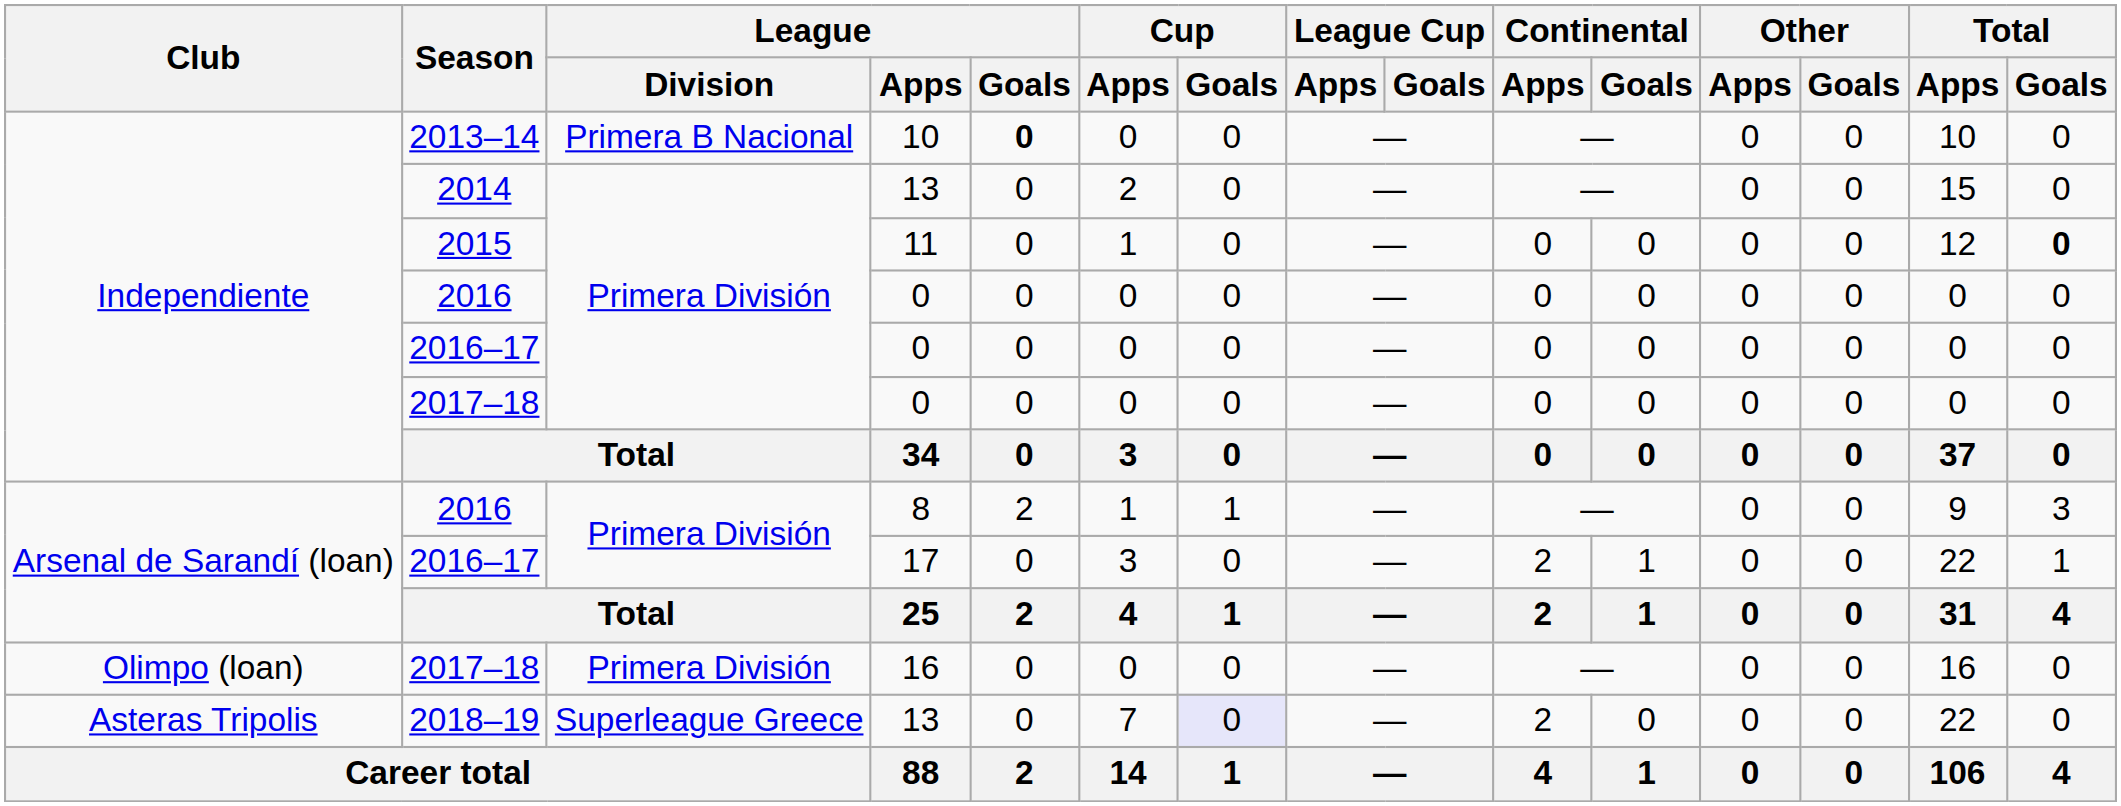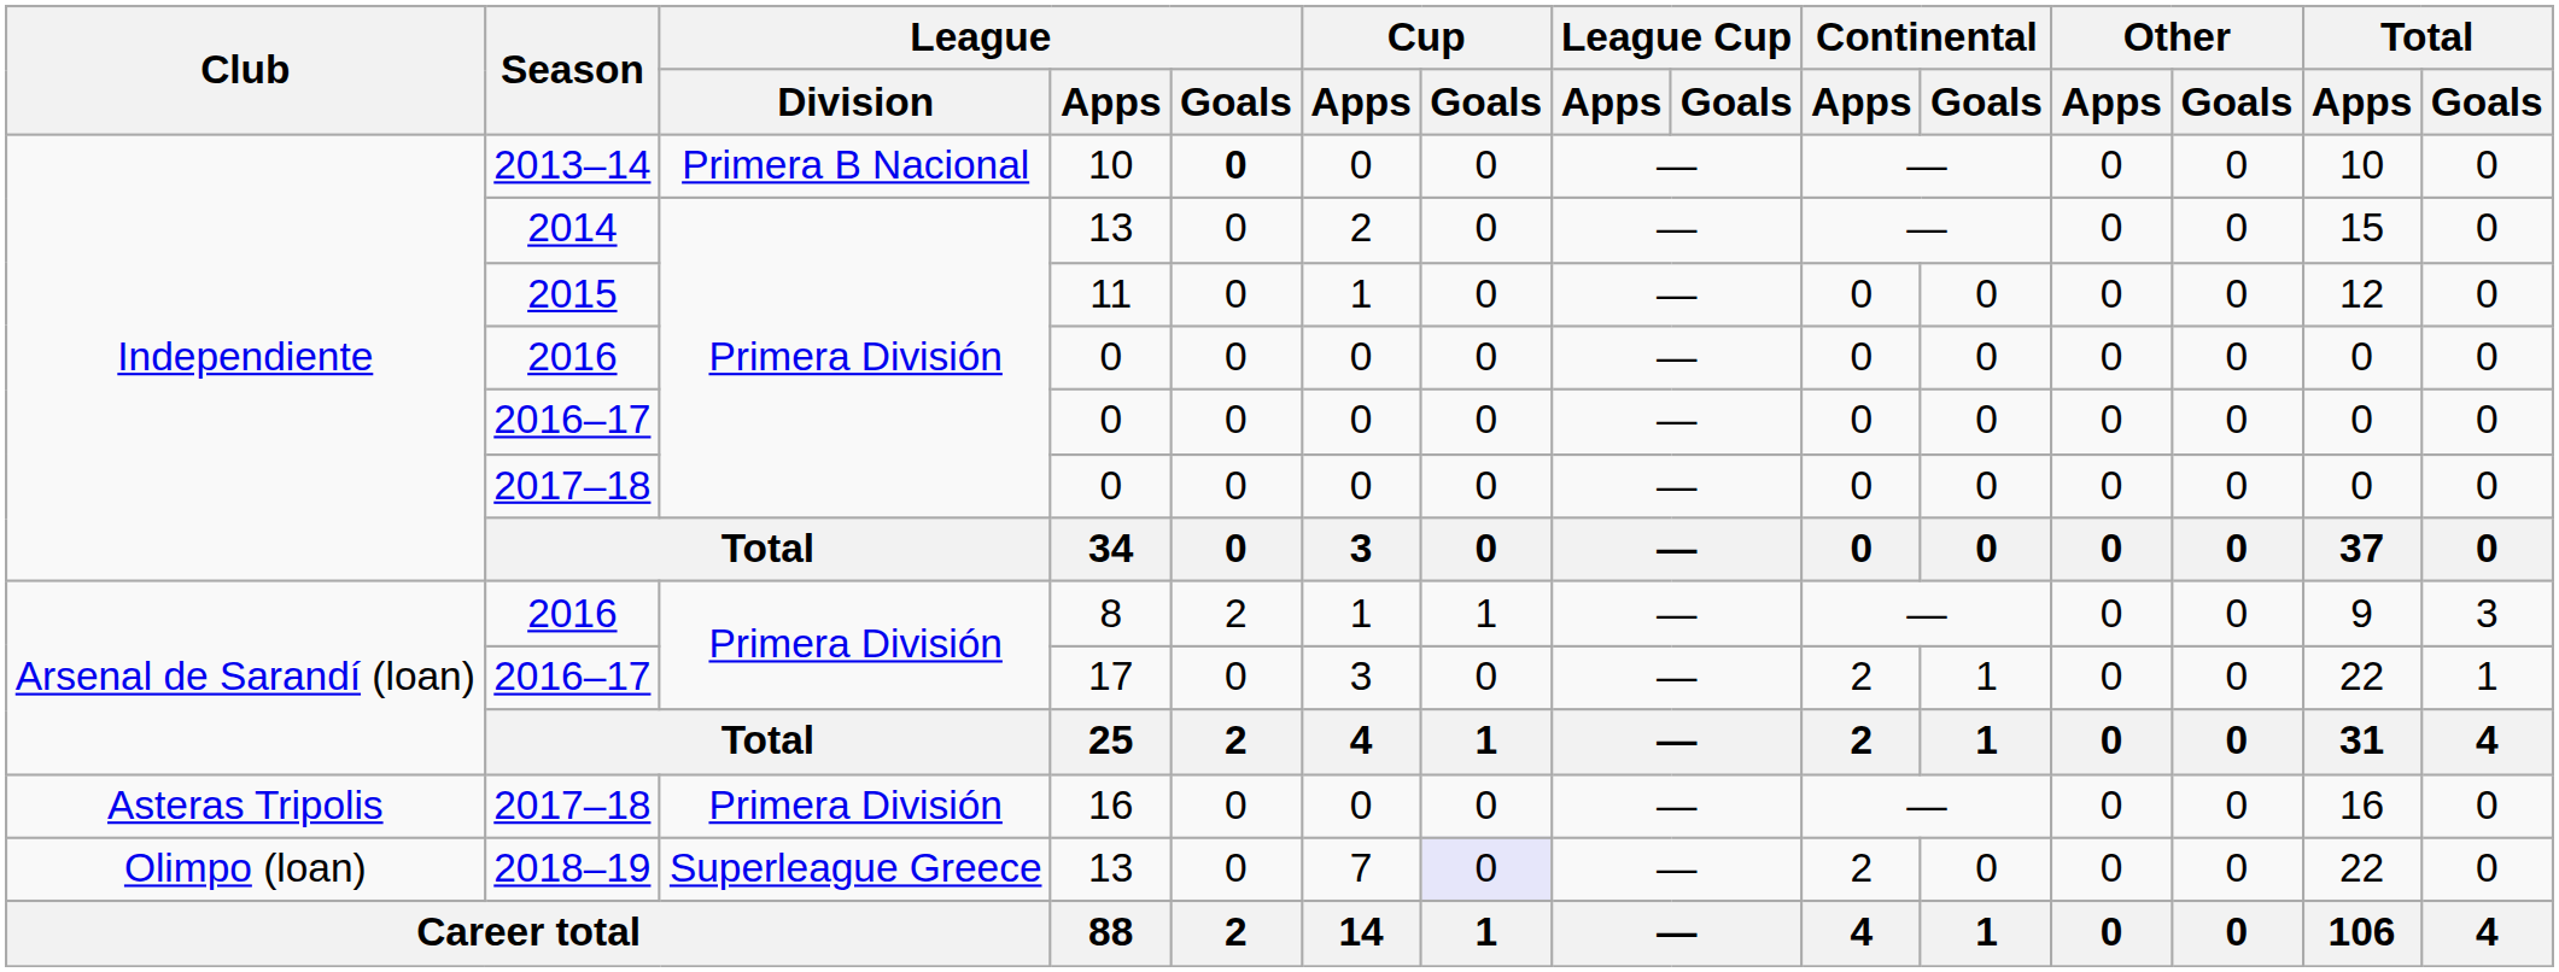 <table class="wikitable" style="text-align:center">
 <tr>
 <th rowspan="2">Club</th>
 <th rowspan="2">Season</th>
 <th colspan="3">League</th>
 <th colspan="2">Cup</th>
 <th colspan="2">League Cup</th>
 <th colspan="2">Continental</th>
 <th colspan="2">Other</th>
 <th colspan="2">Total</th>
 </tr>
 <tr>
 <th>Division</th>
 <th>Apps</th>
 <th>Goals</th>
 <th>Apps</th>
 <th>Goals</th>
 <th>Apps</th>
 <th>Goals</th>
 <th>Apps</th>
 <th>Goals</th>
 <th>Apps</th>
 <th>Goals</th>
 <th>Apps</th>
 <th>Goals</th>
 </tr>
 <tr>
 <td rowspan="7"><a href='#'>Independiente</a></td>
 <td><a href='#'>2013–14</a></td>
 <td rowspan="1"><a href='#'>Primera B Nacional</a></td>
 <td>10</td>
 <td><strong>0</strong></td>
 <td>0</td>
 <td>0</td>
 <td colspan="2">—</td>
 <td colspan="2">—</td>
 <td>0</td>
 <td>0</td>
 <td>10</td>
 <td>0</td>
 </tr>
 <tr>
 <td><a href='#'>2014</a></td>
 <td rowspan="5"><a href='#'>Primera División</a></td>
 <td>13</td>
 <td>0</td>
 <td>2</td>
 <td>0</td>
 <td colspan="2">—</td>
 <td colspan="2">—</td>
 <td>0</td>
 <td>0</td>
 <td>15</td>
 <td>0</td>
 </tr>
 <tr>
 <td><a href='#'>2015</a></td>
 <td>11</td>
 <td>0</td>
 <td>1</td>
 <td>0</td>
 <td colspan="2">—</td>
 <td>0</td>
 <td>0</td>
 <td>0</td>
 <td>0</td>
 <td>12</td>
-<td><strong>0</strong></td>
+<td>0</td>
 </tr>
 <tr>
 <td><a href='#'>2016</a></td>
 <td>0</td>
 <td>0</td>
 <td>0</td>
 <td>0</td>
 <td colspan="2">—</td>
 <td>0</td>
 <td>0</td>
 <td>0</td>
 <td>0</td>
 <td>0</td>
 <td>0</td>
 </tr>
 <tr>
 <td><a href='#'>2016–17</a></td>
 <td>0</td>
 <td>0</td>
 <td>0</td>
 <td>0</td>
 <td colspan="2">—</td>
 <td>0</td>
 <td>0</td>
 <td>0</td>
 <td>0</td>
 <td>0</td>
 <td>0</td>
 </tr>
 <tr>
 <td><a href='#'>2017–18</a></td>
 <td>0</td>
 <td>0</td>
 <td>0</td>
 <td>0</td>
 <td colspan="2">—</td>
 <td>0</td>
 <td>0</td>
 <td>0</td>
 <td>0</td>
 <td>0</td>
 <td>0</td>
 </tr>
 <tr>
 <th colspan="2">Total</th>
 <th>34</th>
 <th>0</th>
 <th>3</th>
 <th>0</th>
 <th colspan="2">—</th>
 <th>0</th>
 <th>0</th>
 <th>0</th>
 <th>0</th>
 <th>37</th>
 <th>0</th>
 </tr>
 <tr>
 <td rowspan="3"><a href='#'>Arsenal de Sarandí</a> (loan)</td>
 <td><a href='#'>2016</a></td>
 <td rowspan="2"><a href='#'>Primera División</a></td>
 <td>8</td>
 <td>2</td>
 <td>1</td>
 <td>1</td>
 <td colspan="2">—</td>
 <td colspan="2">—</td>
 <td>0</td>
 <td>0</td>
 <td>9</td>
 <td>3</td>
 </tr>
 <tr>
 <td><a href='#'>2016–17</a></td>
 <td>17</td>
 <td>0</td>
 <td>3</td>
 <td>0</td>
 <td colspan="2">—</td>
 <td>2</td>
 <td>1</td>
 <td>0</td>
 <td>0</td>
 <td>22</td>
 <td>1</td>
 </tr>
 <tr>
 <th colspan="2">Total</th>
 <th>25</th>
 <th>2</th>
 <th>4</th>
 <th>1</th>
 <th colspan="2">—</th>
 <th>2</th>
 <th>1</th>
 <th>0</th>
 <th>0</th>
 <th>31</th>
 <th>4</th>
 </tr>
 <tr>
-<td rowspan="1"><a href='#'>Olimpo</a> (loan)</td>
+<td rowspan="1"><a href='#'>Asteras Tripolis</a></td>
 <td><a href='#'>2017–18</a></td>
 <td rowspan="1"><a href='#'>Primera División</a></td>
 <td>16</td>
 <td>0</td>
 <td>0</td>
 <td>0</td>
 <td colspan="2">—</td>
 <td colspan="2">—</td>
 <td>0</td>
 <td>0</td>
 <td>16</td>
 <td>0</td>
 </tr>
 <tr>
-<td rowspan="1"><a href='#'>Asteras Tripolis</a></td>
+<td rowspan="1"><a href='#'>Olimpo</a> (loan)</td>
 <td><a href='#'>2018–19</a></td>
 <td rowspan="1"><a href='#'>Superleague Greece</a></td>
 <td>13</td>
 <td>0</td>
 <td>7</td>
 <td style="background: lavender;">0</td>
 <td colspan="2">—</td>
 <td>2</td>
 <td>0</td>
 <td>0</td>
 <td>0</td>
 <td>22</td>
 <td>0</td>
 </tr>
 <tr>
 <th colspan="3">Career total</th>
 <th>88</th>
 <th>2</th>
 <th>14</th>
 <th>1</th>
 <th colspan="2">—</th>
 <th>4</th>
 <th>1</th>
 <th>0</th>
 <th>0</th>
 <th>106</th>
 <th>4</th>
 </tr>
 </table>
